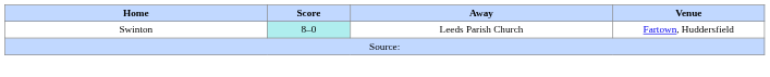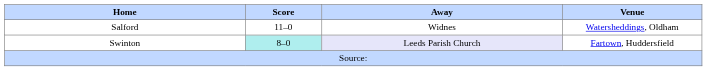 <table border=1 style="border-collapse:collapse; font-size:90%; text-align:center"; cellpadding=3 cellspacing=0 width=55%>
 <tr bgcolor=#C1D8FF>
 <th width=19%>Home</th>
 <th width=6%>Score</th>
 <th width=19%>Away</th>
 <th width=11%>Venue</th>
 </tr>
 <tr>
+<td>Salford</td>
+<td>11–0</td>
+<td>Widnes</td>
+<td><a href='#'>Watersheddings</a>, Oldham</td>
+</tr>
+<tr>
 <td>Swinton</td>
 <td style="background: paleturquoise;">8–0</td>
-<td>Leeds Parish Church</td>
+<td style="background: lavender;">Leeds Parish Church</td>
 <td><a href='#'>Fartown</a>, Huddersfield</td>
 </tr>
 <tr bgcolor=#C1D8FF>
 <td colspan=4>Source:</td>
 </tr>
 </table>
